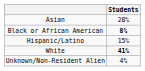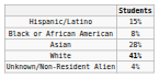 <table class="wikitable" style="float:RIGHT; text-align:center; font-size:75%; margin:auto">
 <tr>
 <th></th>
 <th>Students</th>
 </tr>
 <tr>
-<td>Asian</td>
-<td>28%</td>
+<td>Hispanic/Latino</td>
+<td>15%</td>
 </tr>
 <tr>
 <td>Black or African American</td>
-<td><strong>8%</strong></td>
+<td>8%</td>
 </tr>
 <tr>
-<td>Hispanic/Latino</td>
-<td>15%</td>
+<td>Asian</td>
+<td>28%</td>
 </tr>
 <tr>
 <td>White</td>
 <td><strong>41%</strong></td>
 </tr>
 <tr>
 <td>Unknown/Non-Resident Alien</td>
 <td>4%</td>
 </tr>
 </table>
